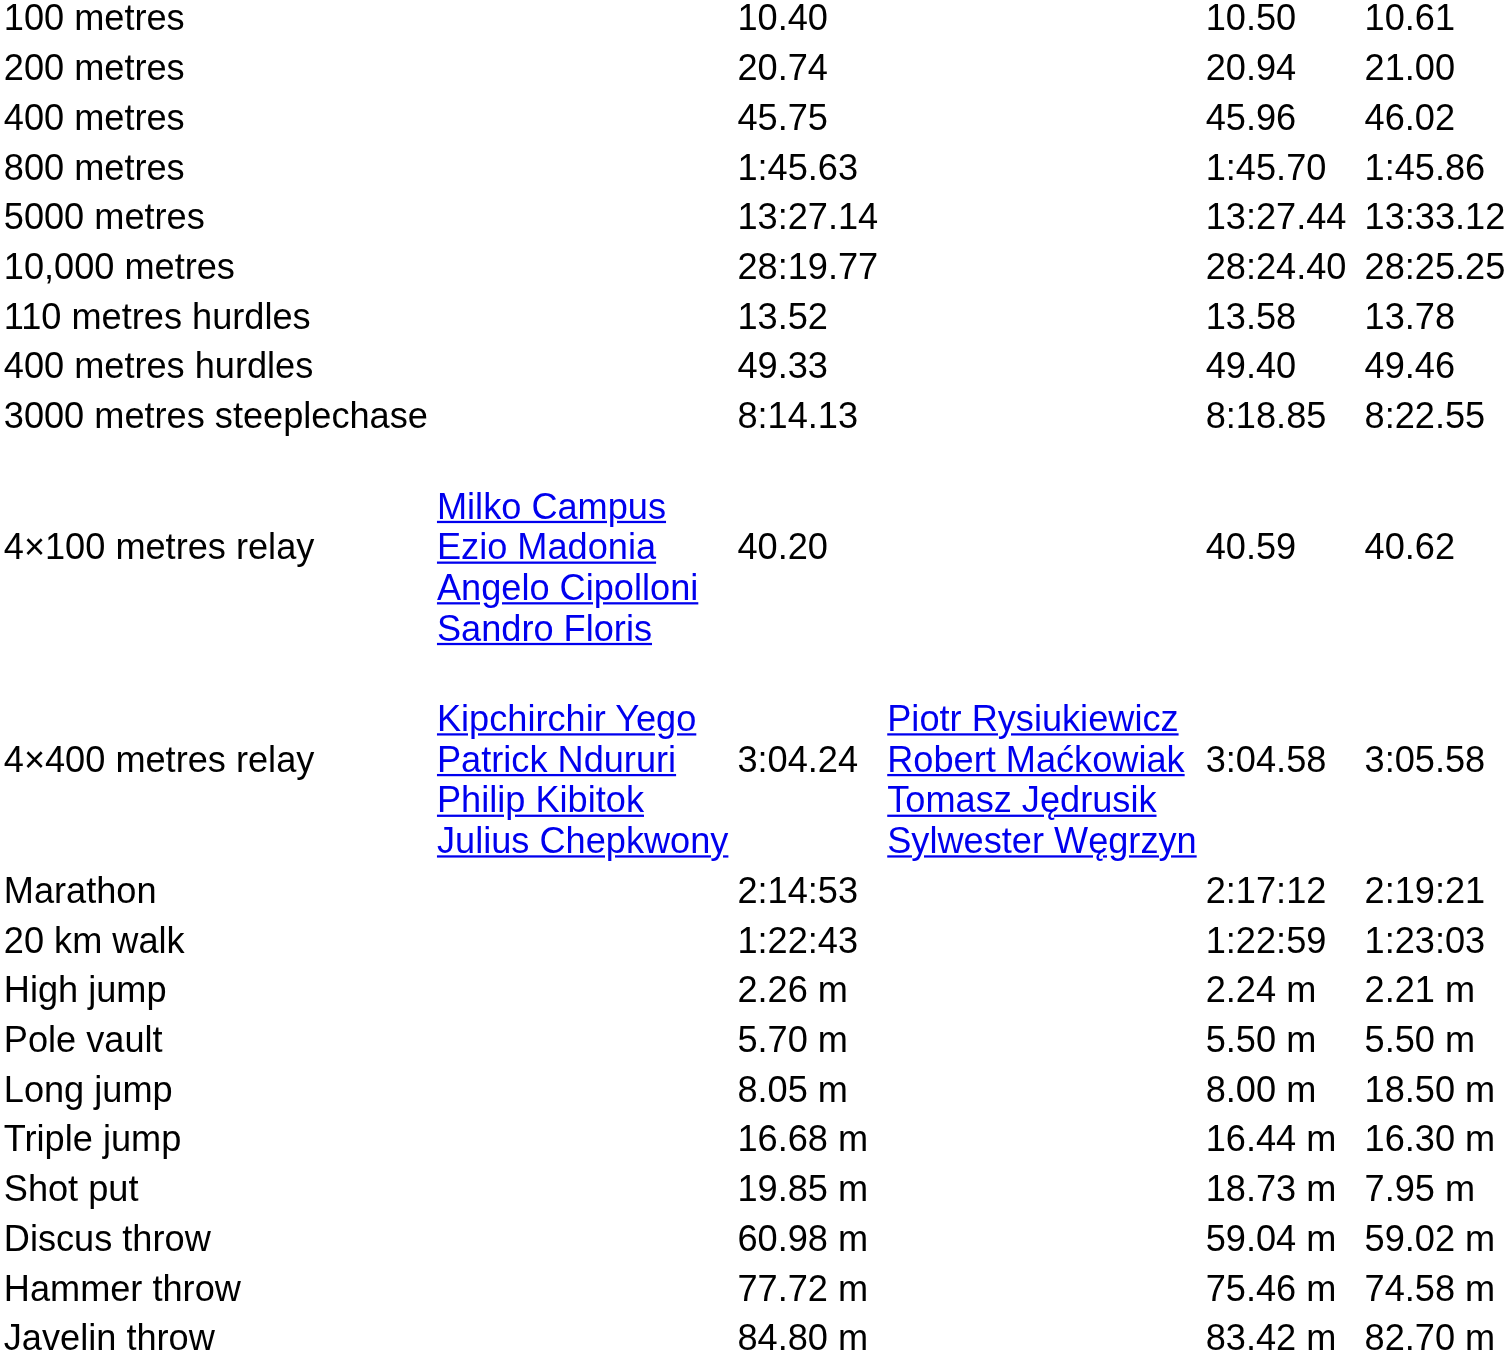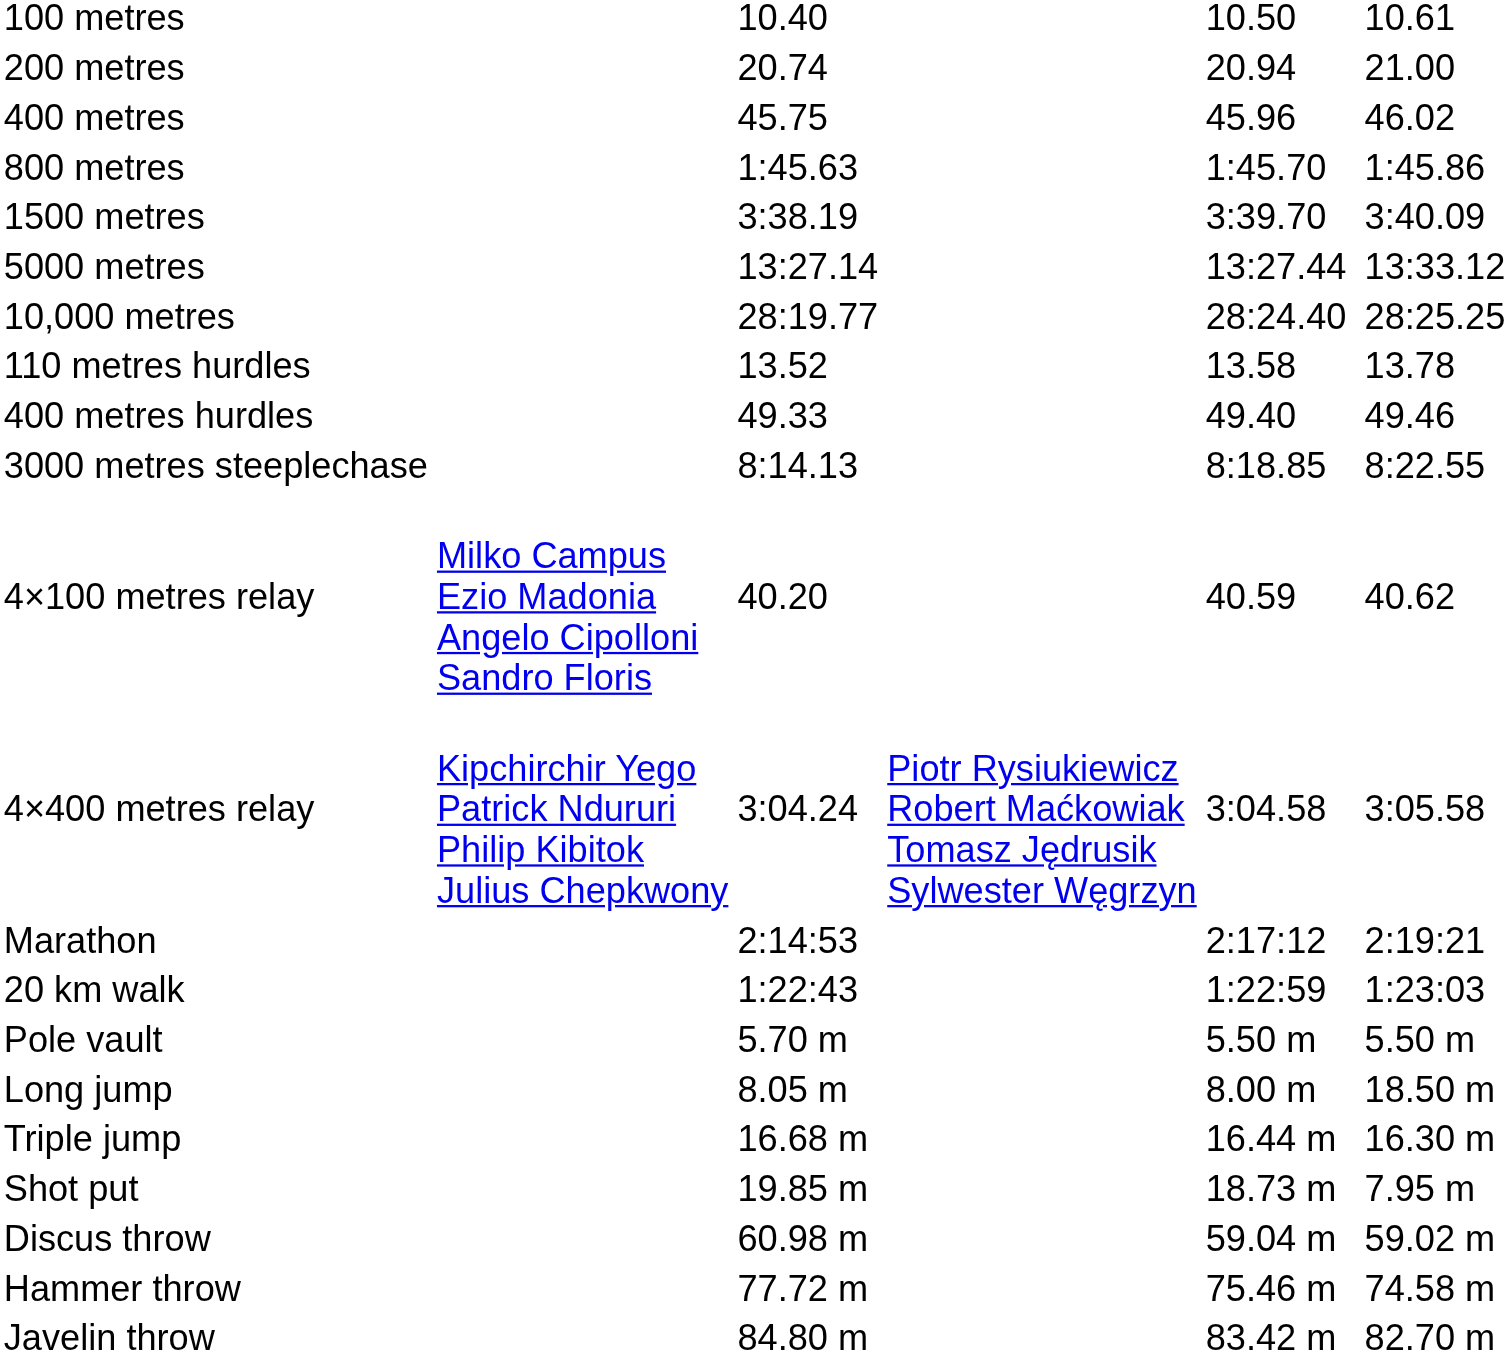 <table>
 <tr>
 <td>100 metres</td>
 <td></td>
 <td>10.40</td>
 <td></td>
 <td>10.50</td>
 <td></td>
 <td>10.61</td>
 </tr>
 <tr>
 <td>200 metres</td>
 <td></td>
 <td>20.74</td>
 <td></td>
 <td>20.94</td>
 <td></td>
 <td>21.00</td>
 </tr>
 <tr>
 <td>400 metres</td>
 <td></td>
 <td>45.75</td>
 <td></td>
 <td>45.96</td>
 <td></td>
 <td>46.02</td>
 </tr>
 <tr>
 <td>800 metres</td>
 <td></td>
 <td>1:45.63</td>
 <td></td>
 <td>1:45.70</td>
 <td></td>
 <td>1:45.86</td>
+</tr>
+<tr>
+<td>1500 metres</td>
+<td></td>
+<td>3:38.19</td>
+<td></td>
+<td>3:39.70</td>
+<td></td>
+<td>3:40.09</td>
 </tr>
 <tr>
 <td>5000 metres</td>
 <td></td>
 <td>13:27.14</td>
 <td></td>
 <td>13:27.44</td>
 <td></td>
 <td>13:33.12</td>
 </tr>
 <tr>
 <td>10,000 metres</td>
 <td></td>
 <td>28:19.77</td>
 <td></td>
 <td>28:24.40</td>
 <td></td>
 <td>28:25.25</td>
 </tr>
 <tr>
 <td>110 metres hurdles</td>
 <td></td>
 <td>13.52</td>
 <td></td>
 <td>13.58</td>
 <td></td>
 <td>13.78</td>
 </tr>
 <tr>
 <td>400 metres hurdles</td>
 <td></td>
 <td>49.33</td>
 <td></td>
 <td>49.40</td>
 <td></td>
 <td>49.46</td>
 </tr>
 <tr>
 <td>3000 metres steeplechase</td>
 <td></td>
 <td>8:14.13</td>
 <td></td>
 <td>8:18.85</td>
 <td></td>
 <td>8:22.55</td>
 </tr>
 <tr>
 <td>4×100 metres relay</td>
 <td><br><a href='#'>Milko Campus</a><br><a href='#'>Ezio Madonia</a><br><a href='#'>Angelo Cipolloni</a><br><a href='#'>Sandro Floris</a></td>
 <td>40.20</td>
 <td></td>
 <td>40.59</td>
 <td></td>
 <td>40.62</td>
 </tr>
 <tr>
 <td>4×400 metres relay</td>
 <td><br><a href='#'>Kipchirchir Yego</a><br><a href='#'>Patrick Ndururi</a><br><a href='#'>Philip Kibitok</a><br><a href='#'>Julius Chepkwony</a></td>
 <td>3:04.24</td>
 <td><br><a href='#'>Piotr Rysiukiewicz</a><br><a href='#'>Robert Maćkowiak</a><br><a href='#'>Tomasz Jędrusik</a><br><a href='#'>Sylwester Węgrzyn</a></td>
 <td>3:04.58</td>
 <td></td>
 <td>3:05.58</td>
 </tr>
 <tr>
 <td>Marathon</td>
 <td></td>
 <td>2:14:53</td>
 <td></td>
 <td>2:17:12</td>
 <td></td>
 <td>2:19:21</td>
 </tr>
 <tr>
 <td>20 km walk</td>
 <td></td>
 <td>1:22:43</td>
 <td></td>
 <td>1:22:59</td>
 <td></td>
 <td>1:23:03</td>
 </tr>
 <tr>
-<td>High jump</td>
-<td></td>
-<td>2.26 m</td>
-<td></td>
-<td>2.24 m</td>
-<td></td>
-<td>2.21 m</td>
-</tr>
-<tr>
 <td>Pole vault</td>
 <td></td>
 <td>5.70 m</td>
 <td></td>
 <td>5.50 m</td>
 <td></td>
 <td>5.50 m</td>
 </tr>
 <tr>
 <td>Long jump</td>
 <td></td>
 <td>8.05 m</td>
 <td></td>
 <td>8.00 m</td>
 <td></td>
 <td>18.50 m</td>
 </tr>
 <tr>
 <td>Triple jump</td>
 <td></td>
 <td>16.68 m</td>
 <td></td>
 <td>16.44 m</td>
 <td></td>
 <td>16.30 m</td>
 </tr>
 <tr>
 <td>Shot put</td>
 <td></td>
 <td>19.85 m</td>
 <td></td>
 <td>18.73 m</td>
 <td></td>
 <td>7.95 m</td>
 </tr>
 <tr>
 <td>Discus throw</td>
 <td></td>
 <td>60.98 m</td>
 <td></td>
 <td>59.04 m</td>
 <td></td>
 <td>59.02 m</td>
 </tr>
 <tr>
 <td>Hammer throw</td>
 <td></td>
 <td>77.72 m</td>
 <td></td>
 <td>75.46 m</td>
 <td></td>
 <td>74.58 m</td>
 </tr>
 <tr>
 <td>Javelin throw</td>
 <td></td>
 <td>84.80 m</td>
 <td></td>
 <td>83.42 m</td>
 <td></td>
 <td>82.70 m</td>
 </tr>
 </table>
